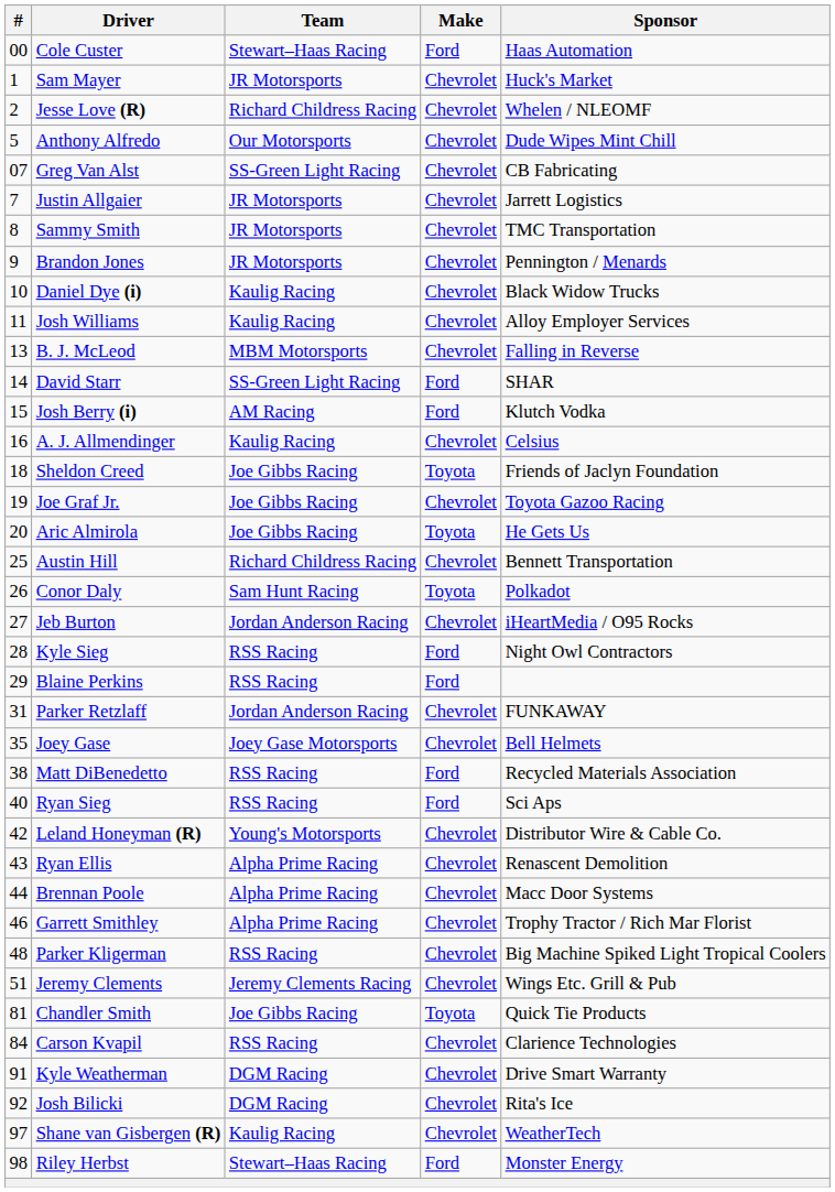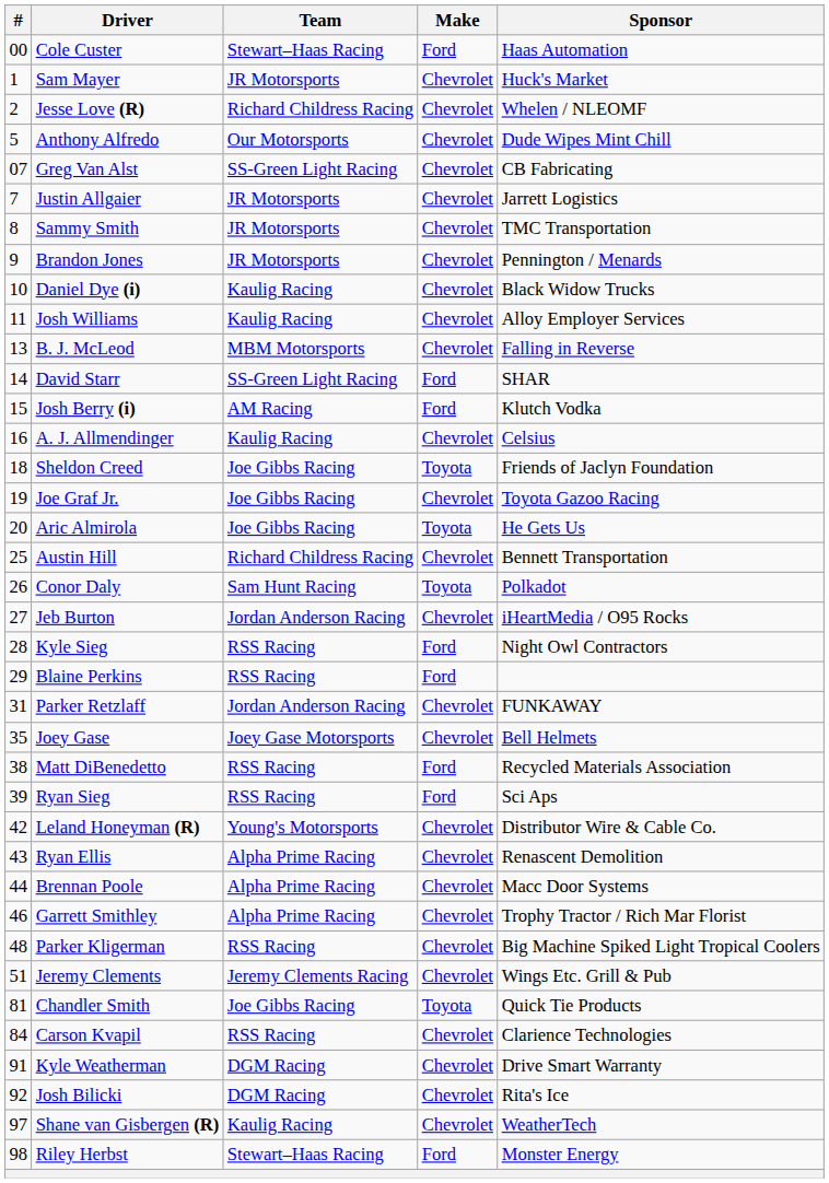 <table class="wikitable" style="font-size: 95%;">
 <tr>
 <th>#</th>
 <th>Driver</th>
 <th>Team</th>
 <th>Make</th>
 <th>Sponsor</th>
 </tr>
 <tr>
 <td>00</td>
 <td><a href='#'>Cole Custer</a></td>
 <td><a href='#'>Stewart–Haas Racing</a></td>
 <td><a href='#'>Ford</a></td>
 <td><a href='#'>Haas Automation</a></td>
 </tr>
 <tr>
 <td>1</td>
 <td><a href='#'>Sam Mayer</a></td>
 <td><a href='#'>JR Motorsports</a></td>
 <td><a href='#'>Chevrolet</a></td>
 <td><a href='#'>Huck's Market</a></td>
 </tr>
 <tr>
 <td>2</td>
 <td><a href='#'>Jesse Love</a> <strong>(R)</strong></td>
 <td nowrap><a href='#'>Richard Childress Racing</a></td>
 <td><a href='#'>Chevrolet</a></td>
 <td><a href='#'>Whelen</a> / NLEOMF</td>
 </tr>
 <tr>
 <td>5</td>
 <td><a href='#'>Anthony Alfredo</a></td>
 <td><a href='#'>Our Motorsports</a></td>
 <td><a href='#'>Chevrolet</a></td>
 <td><a href='#'>Dude Wipes Mint Chill</a></td>
 </tr>
 <tr>
 <td>07</td>
 <td><a href='#'>Greg Van Alst</a></td>
 <td><a href='#'>SS-Green Light Racing</a></td>
 <td><a href='#'>Chevrolet</a></td>
 <td>CB Fabricating</td>
 </tr>
 <tr>
 <td>7</td>
 <td><a href='#'>Justin Allgaier</a></td>
 <td><a href='#'>JR Motorsports</a></td>
 <td><a href='#'>Chevrolet</a></td>
 <td>Jarrett Logistics</td>
 </tr>
 <tr>
 <td>8</td>
 <td><a href='#'>Sammy Smith</a></td>
 <td><a href='#'>JR Motorsports</a></td>
 <td><a href='#'>Chevrolet</a></td>
 <td>TMC Transportation</td>
 </tr>
 <tr>
 <td>9</td>
 <td><a href='#'>Brandon Jones</a></td>
 <td><a href='#'>JR Motorsports</a></td>
 <td><a href='#'>Chevrolet</a></td>
 <td>Pennington / <a href='#'>Menards</a></td>
 </tr>
 <tr>
 <td>10</td>
 <td><a href='#'>Daniel Dye</a> <strong>(i)</strong></td>
 <td><a href='#'>Kaulig Racing</a></td>
 <td><a href='#'>Chevrolet</a></td>
 <td>Black Widow Trucks</td>
 </tr>
 <tr>
 <td>11</td>
 <td><a href='#'>Josh Williams</a></td>
 <td><a href='#'>Kaulig Racing</a></td>
 <td><a href='#'>Chevrolet</a></td>
 <td>Alloy Employer Services</td>
 </tr>
 <tr>
 <td>13</td>
 <td><a href='#'>B. J. McLeod</a></td>
 <td><a href='#'>MBM Motorsports</a></td>
 <td><a href='#'>Chevrolet</a></td>
 <td><a href='#'>Falling in Reverse</a></td>
 </tr>
 <tr>
 <td>14</td>
 <td><a href='#'>David Starr</a></td>
 <td><a href='#'>SS-Green Light Racing</a></td>
 <td><a href='#'>Ford</a></td>
 <td>SHAR</td>
 </tr>
 <tr>
 <td>15</td>
 <td><a href='#'>Josh Berry</a> <strong>(i)</strong></td>
 <td><a href='#'>AM Racing</a></td>
 <td><a href='#'>Ford</a></td>
 <td>Klutch Vodka</td>
 </tr>
 <tr>
 <td>16</td>
 <td><a href='#'>A. J. Allmendinger</a></td>
 <td><a href='#'>Kaulig Racing</a></td>
 <td><a href='#'>Chevrolet</a></td>
 <td><a href='#'>Celsius</a></td>
 </tr>
 <tr>
 <td>18</td>
 <td><a href='#'>Sheldon Creed</a></td>
 <td><a href='#'>Joe Gibbs Racing</a></td>
 <td><a href='#'>Toyota</a></td>
 <td>Friends of Jaclyn Foundation</td>
 </tr>
 <tr>
 <td>19</td>
 <td><a href='#'>Joe Graf Jr.</a></td>
 <td><a href='#'>Joe Gibbs Racing</a></td>
 <td><a href='#'>Chevrolet</a></td>
 <td><a href='#'>Toyota Gazoo Racing</a></td>
 </tr>
 <tr>
 <td>20</td>
 <td><a href='#'>Aric Almirola</a></td>
 <td><a href='#'>Joe Gibbs Racing</a></td>
 <td><a href='#'>Toyota</a></td>
 <td><a href='#'>He Gets Us</a></td>
 </tr>
 <tr>
 <td>25</td>
 <td><a href='#'>Austin Hill</a></td>
 <td><a href='#'>Richard Childress Racing</a></td>
 <td><a href='#'>Chevrolet</a></td>
 <td>Bennett Transportation</td>
 </tr>
 <tr>
 <td>26</td>
 <td><a href='#'>Conor Daly</a></td>
 <td><a href='#'>Sam Hunt Racing</a></td>
 <td><a href='#'>Toyota</a></td>
 <td><a href='#'>Polkadot</a></td>
 </tr>
 <tr>
 <td>27</td>
 <td><a href='#'>Jeb Burton</a></td>
 <td><a href='#'>Jordan Anderson Racing</a></td>
 <td><a href='#'>Chevrolet</a></td>
 <td><a href='#'>iHeartMedia</a> / O95 Rocks</td>
 </tr>
 <tr>
 <td>28</td>
 <td><a href='#'>Kyle Sieg</a></td>
 <td><a href='#'>RSS Racing</a></td>
 <td><a href='#'>Ford</a></td>
 <td>Night Owl Contractors</td>
 </tr>
 <tr>
 <td>29</td>
 <td><a href='#'>Blaine Perkins</a></td>
 <td><a href='#'>RSS Racing</a></td>
 <td><a href='#'>Ford</a></td>
 <td></td>
 </tr>
 <tr>
 <td>31</td>
 <td><a href='#'>Parker Retzlaff</a></td>
 <td><a href='#'>Jordan Anderson Racing</a></td>
 <td><a href='#'>Chevrolet</a></td>
 <td>FUNKAWAY</td>
 </tr>
 <tr>
 <td>35</td>
 <td><a href='#'>Joey Gase</a></td>
 <td><a href='#'>Joey Gase Motorsports</a></td>
 <td><a href='#'>Chevrolet</a></td>
 <td><a href='#'>Bell Helmets</a></td>
 </tr>
 <tr>
 <td>38</td>
 <td><a href='#'>Matt DiBenedetto</a></td>
 <td><a href='#'>RSS Racing</a></td>
 <td><a href='#'>Ford</a></td>
 <td>Recycled Materials Association</td>
 </tr>
 <tr>
-<td>40</td>
+<td>39</td>
 <td><a href='#'>Ryan Sieg</a></td>
 <td><a href='#'>RSS Racing</a></td>
 <td><a href='#'>Ford</a></td>
 <td>Sci Aps</td>
 </tr>
 <tr>
 <td>42</td>
 <td><a href='#'>Leland Honeyman</a> <strong>(R)</strong></td>
 <td><a href='#'>Young's Motorsports</a></td>
 <td><a href='#'>Chevrolet</a></td>
 <td>Distributor Wire & Cable Co.</td>
 </tr>
 <tr>
 <td>43</td>
 <td><a href='#'>Ryan Ellis</a></td>
 <td><a href='#'>Alpha Prime Racing</a></td>
 <td><a href='#'>Chevrolet</a></td>
 <td>Renascent Demolition</td>
 </tr>
 <tr>
 <td>44</td>
 <td><a href='#'>Brennan Poole</a></td>
 <td><a href='#'>Alpha Prime Racing</a></td>
 <td><a href='#'>Chevrolet</a></td>
 <td>Macc Door Systems</td>
 </tr>
 <tr>
 <td>46</td>
 <td><a href='#'>Garrett Smithley</a></td>
 <td><a href='#'>Alpha Prime Racing</a></td>
 <td><a href='#'>Chevrolet</a></td>
 <td>Trophy Tractor / Rich Mar Florist</td>
 </tr>
 <tr>
 <td>48</td>
 <td><a href='#'>Parker Kligerman</a></td>
 <td><a href='#'>RSS Racing</a></td>
 <td><a href='#'>Chevrolet</a></td>
 <td nowrap>Big Machine Spiked Light Tropical Coolers</td>
 </tr>
 <tr>
 <td>51</td>
 <td><a href='#'>Jeremy Clements</a></td>
 <td nowrap><a href='#'>Jeremy Clements Racing</a></td>
 <td><a href='#'>Chevrolet</a></td>
 <td>Wings Etc. Grill & Pub</td>
 </tr>
 <tr>
 <td>81</td>
 <td><a href='#'>Chandler Smith</a></td>
 <td><a href='#'>Joe Gibbs Racing</a></td>
 <td><a href='#'>Toyota</a></td>
 <td>Quick Tie Products</td>
 </tr>
 <tr>
 <td>84</td>
 <td><a href='#'>Carson Kvapil</a></td>
 <td><a href='#'>RSS Racing</a></td>
 <td><a href='#'>Chevrolet</a></td>
 <td>Clarience Technologies</td>
 </tr>
 <tr>
 <td>91</td>
 <td><a href='#'>Kyle Weatherman</a></td>
 <td><a href='#'>DGM Racing</a></td>
 <td><a href='#'>Chevrolet</a></td>
 <td>Drive Smart Warranty</td>
 </tr>
 <tr>
 <td>92</td>
 <td><a href='#'>Josh Bilicki</a></td>
 <td><a href='#'>DGM Racing</a></td>
 <td><a href='#'>Chevrolet</a></td>
 <td>Rita's Ice</td>
 </tr>
 <tr>
 <td>97</td>
 <td nowrap><a href='#'>Shane van Gisbergen</a> <strong>(R)</strong></td>
 <td><a href='#'>Kaulig Racing</a></td>
 <td><a href='#'>Chevrolet</a></td>
 <td><a href='#'>WeatherTech</a></td>
 </tr>
 <tr>
 <td>98</td>
 <td><a href='#'>Riley Herbst</a></td>
 <td><a href='#'>Stewart–Haas Racing</a></td>
 <td><a href='#'>Ford</a></td>
 <td><a href='#'>Monster Energy</a></td>
 </tr>
 <tr>
 <th colspan="5"></th>
 </tr>
 </table>
